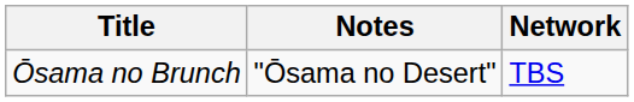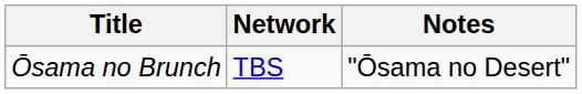 <table class="wikitable">
 <tr>
 <th>Title</th>
+<th>Network</th>
 <th>Notes</th>
-<th>Network</th>
 </tr>
 <tr>
 <td><em>Ōsama no Brunch</em></td>
+<td><a href='#'>TBS</a></td>
 <td>"Ōsama no Desert"</td>
-<td><a href='#'>TBS</a></td>
 </tr>
 </table>
